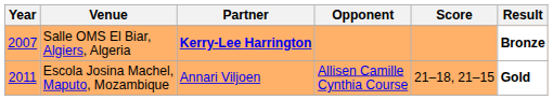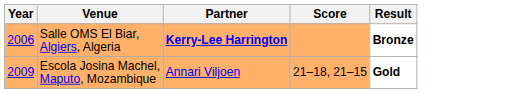 <table class="sortable wikitable" style="font-size: 90%;">
 <tr>
 <th>Year</th>
 <th>Venue</th>
 <th>Partner</th>
-<th>Opponent</th>
 <th>Score</th>
 <th>Result</th>
 </tr>
 <tr style="background:#FFB069">
-<td align="center"><a href='#'>2007</a></td>
+<td align="center"><a href='#'>2006</a></td>
 <td align="left">Salle OMS El Biar,<br><a href='#'>Algiers</a>, Algeria</td>
 <td align="left"><strong> <a href='#'>Kerry-Lee Harrington</a></strong></td>
-<td align="left"><br></td>
 <td align="left"></td>
 <td style="text-align:left; background:white"> <strong>Bronze</strong></td>
 </tr>
 <tr style="background:#FFB069">
-<td align="center"><a href='#'>2011</a></td>
+<td align="center"><a href='#'>2009</a></td>
 <td align="left">Escola Josina Machel,<br><a href='#'>Maputo</a>, Mozambique</td>
 <td align="left"> <a href='#'>Annari Viljoen</a></td>
-<td align="left"> <a href='#'>Allisen Camille</a><br> <a href='#'>Cynthia Course</a></td>
 <td align="left">21–18, 21–15</td>
 <td style="text-align:left; background:white"> <strong>Gold</strong></td>
 </tr>
 </table>
